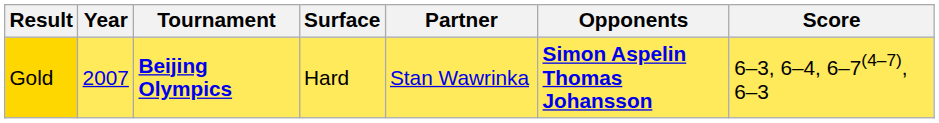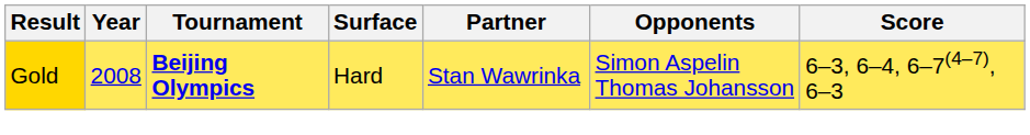 <table class="sortable wikitable">
 <tr>
 <th>Result</th>
 <th>Year</th>
 <th style="width:120px">Tournament</th>
 <th>Surface</th>
 <th width=110>Partner</th>
 <th style="width:140px">Opponents</th>
 <th style="width:150px" class="unsortable">Score</th>
 </tr>
 <tr style="background:#ffea5c;">
 <td bgcolor=gold>Gold</td>
-<td><a href='#'>2007</a></td>
+<td><a href='#'>2008</a></td>
 <td><strong><a href='#'>Beijing Olympics</a></strong></td>
 <td>Hard</td>
 <td> <a href='#'>Stan Wawrinka</a></td>
-<td><strong> <a href='#'>Simon Aspelin</a><br> <a href='#'>Thomas Johansson</a></strong></td>
+<td> <a href='#'>Simon Aspelin</a><br> <a href='#'>Thomas Johansson</a></td>
 <td>6–3, 6–4, 6–7<sup>(4–7)</sup>, 6–3</td>
 </tr>
 </table>
